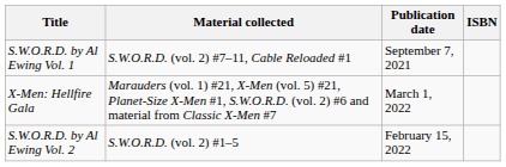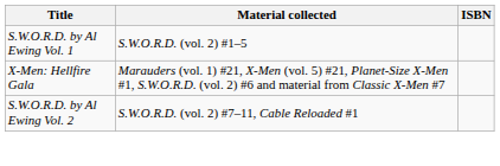 <table class="wikitable">
 <tr>
 <th>Title</th>
 <th>Material collected</th>
-<th>Publication date</th>
 <th>ISBN</th>
 </tr>
 <tr>
 <td><em>S.W.O.R.D. by Al Ewing Vol. 1</em></td>
-<td><em>S.W.O.R.D.</em> (vol. 2) #7–11, <em>Cable Reloaded</em> #1</td>
-<td>September 7, 2021</td>
+<td><em>S.W.O.R.D.</em> (vol. 2) #1–5</td>
 <td></td>
 </tr>
 <tr>
 <td><em>X-Men: Hellfire Gala</em></td>
 <td><em>Marauders</em> (vol. 1) #21, <em>X-Men</em> (vol. 5) #21, <em>Planet-Size X-Men</em> #1, <em>S.W.O.R.D.</em> (vol. 2) #6 and material from <em>Classic X-Men</em> #7</td>
-<td>March 1, 2022</td>
 <td></td>
 </tr>
 <tr>
 <td><em>S.W.O.R.D. by Al Ewing Vol. 2</em></td>
-<td><em>S.W.O.R.D.</em> (vol. 2) #1–5</td>
-<td>February 15, 2022</td>
+<td><em>S.W.O.R.D.</em> (vol. 2) #7–11, <em>Cable Reloaded</em> #1</td>
 <td></td>
 </tr>
 </table>
